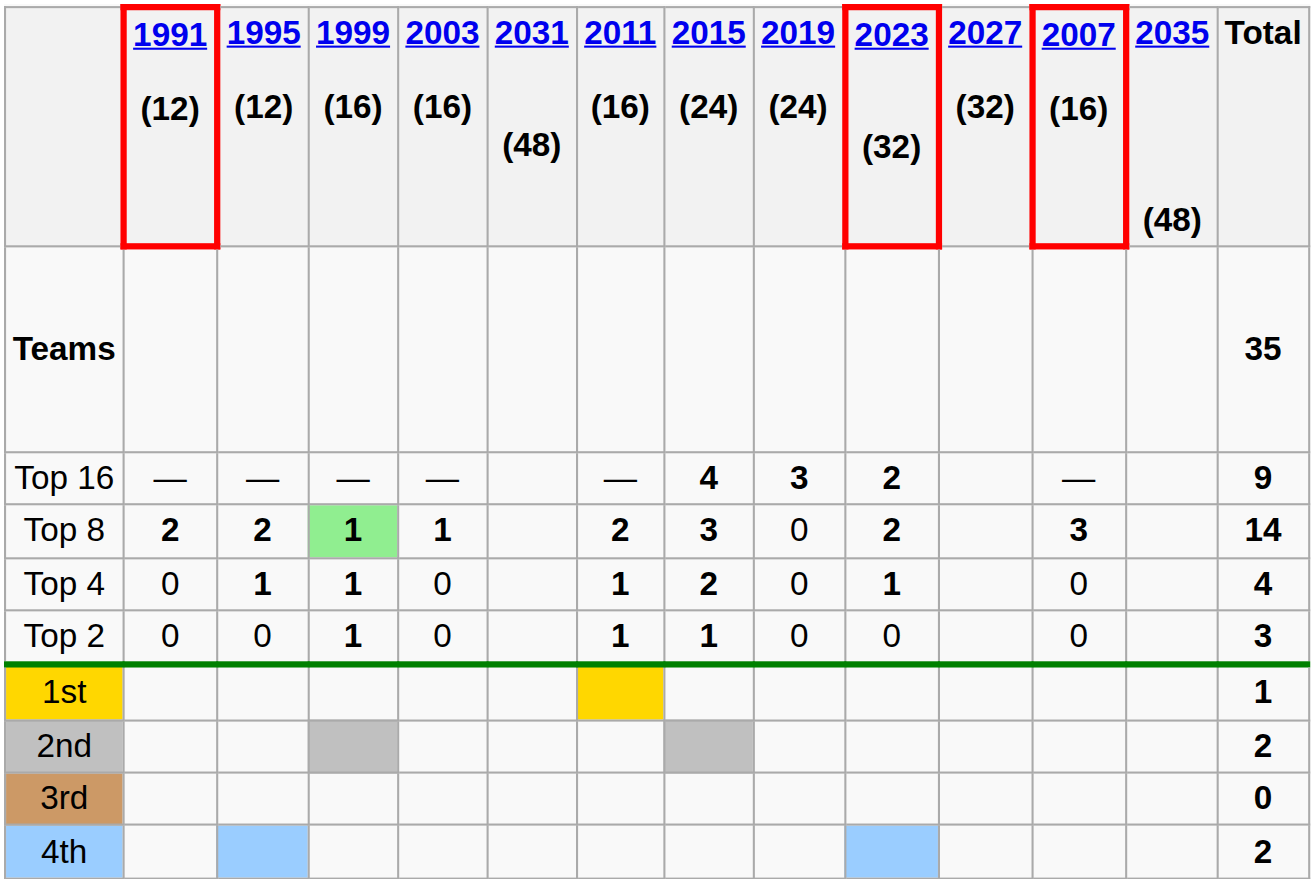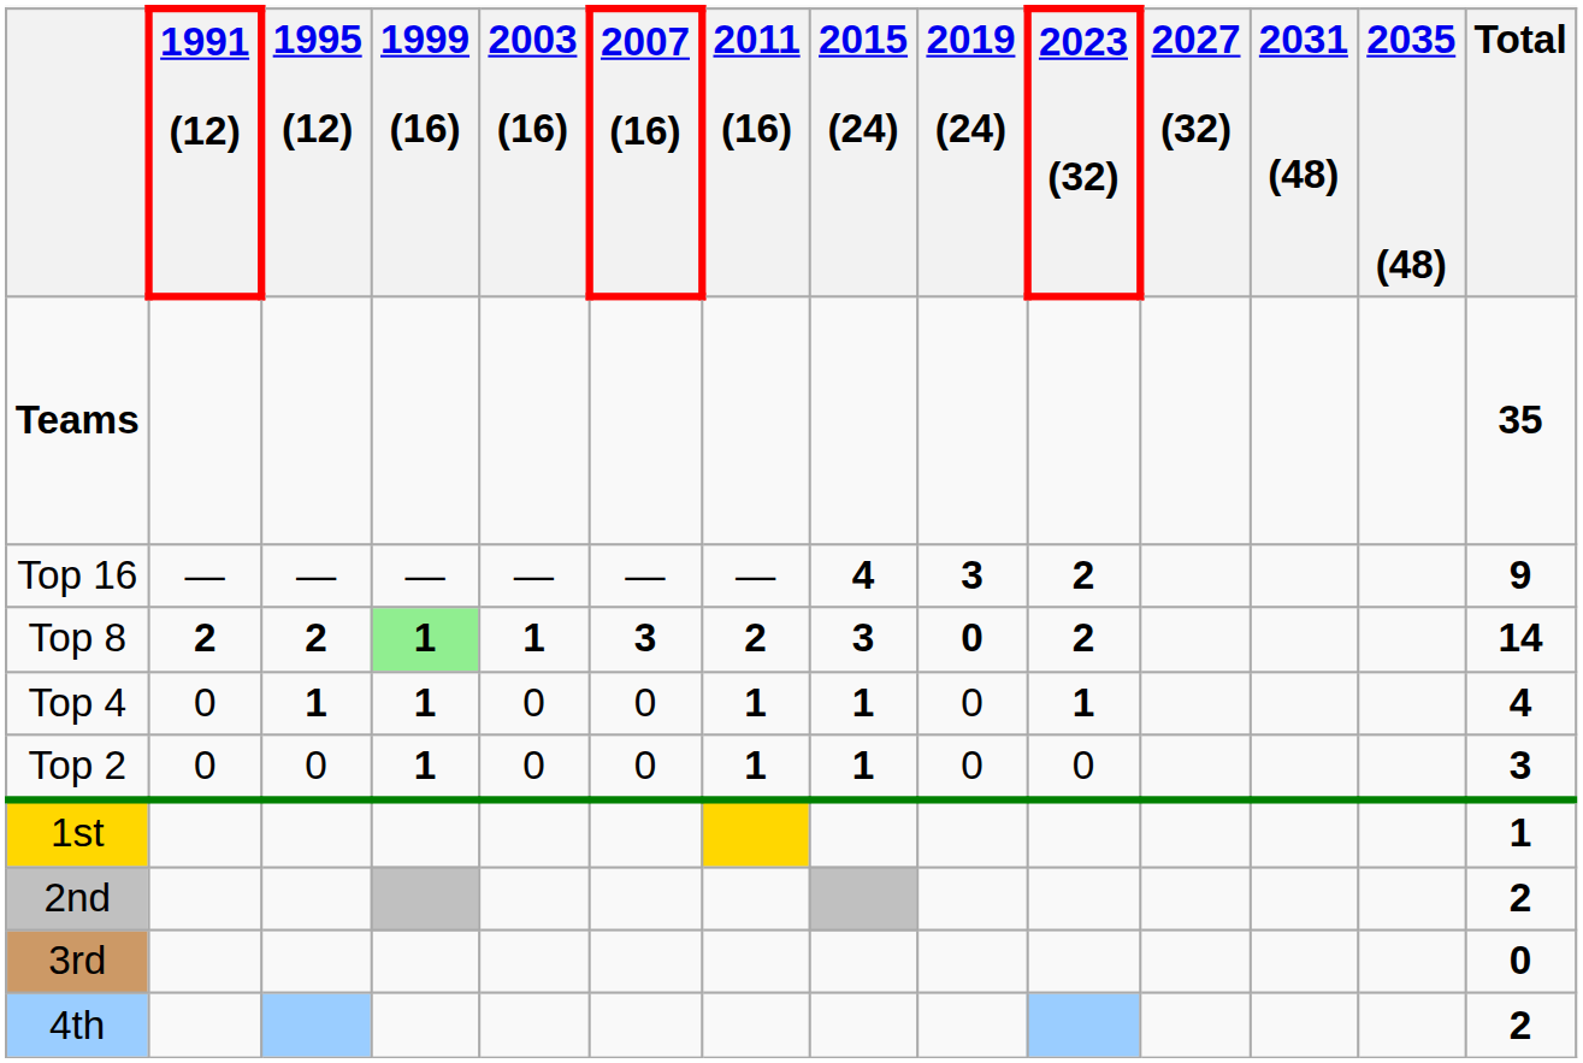 <table class="wikitable" style="text-align: center">
 <tr valign=top>
 <th></th>
 <th style="border:3px solid red"><a href='#'>1991</a><br> <br> (12)</th>
 <th><a href='#'>1995</a><br> <br> (12)</th>
 <th><a href='#'>1999</a><br> <br> (16)</th>
 <th><a href='#'>2003</a><br> <br> (16)</th>
-<th><a href='#'>2031</a><br> <br><br> (48)</th>
+<th style="border:3px solid red"><a href='#'>2007</a><br> <br> (16)</th>
 <th><a href='#'>2011</a><br> <br> (16)</th>
 <th><a href='#'>2015</a><br> <br> (24)</th>
 <th><a href='#'>2019</a><br> <br> (24)</th>
 <th style="border:3px solid red"><a href='#'>2023</a><br> <br><br> (32)</th>
 <th><a href='#'>2027</a><br> <br> (32)</th>
-<th style="border:3px solid red"><a href='#'>2007</a><br> <br> (16)</th>
+<th><a href='#'>2031</a><br> <br><br> (48)</th>
 <th><a href='#'>2035</a><br> <br><br><br><br> (48)</th>
 <th>Total</th>
 </tr>
 <tr>
 <td Teams><strong>Teams</strong></td>
 <td><br><br><br></td>
 <td><br><br></td>
 <td><br><br></td>
 <td><br><br><br></td>
-<td></td>
+<td><br><br><br></td>
 <td><br><br></td>
 <td><br><br><br><br></td>
 <td><br><br><br><br></td>
 <td><br><br><br><br><br></td>
 <td></td>
-<td><br><br><br></td>
+<td></td>
 <td></td>
 <td><strong>35</strong></td>
 </tr>
 <tr>
 <td>Top 16</td>
 <td>—</td>
 <td>—</td>
 <td>—</td>
 <td>—</td>
-<td></td>
+<td>—</td>
 <td>—</td>
 <td><strong>4</strong></td>
 <td><strong>3</strong></td>
 <td><strong>2</strong></td>
 <td></td>
-<td>—</td>
+<td></td>
 <td></td>
 <td><strong>9</strong></td>
 </tr>
 <tr>
 <td>Top 8</td>
 <td><strong>2</strong></td>
 <td><strong>2</strong></td>
 <td style="background: lightgreen;"><strong>1</strong></td>
 <td><strong>1</strong></td>
-<td></td>
+<td><strong>3</strong></td>
 <td><strong>2</strong></td>
 <td><strong>3</strong></td>
-<td>0</td>
+<td><strong>0</strong></td>
 <td><strong>2</strong></td>
 <td></td>
-<td><strong>3</strong></td>
+<td></td>
 <td></td>
 <td><strong>14</strong></td>
 </tr>
 <tr>
 <td>Top 4</td>
 <td>0</td>
 <td><strong>1</strong></td>
 <td><strong>1</strong></td>
 <td>0</td>
-<td></td>
+<td>0</td>
 <td><strong>1</strong></td>
-<td><strong>2</strong></td>
+<td><strong>1</strong></td>
 <td>0</td>
 <td><strong>1</strong></td>
 <td></td>
-<td>0</td>
+<td></td>
 <td></td>
 <td><strong>4</strong></td>
 </tr>
 <tr>
 <td>Top 2</td>
 <td>0</td>
 <td>0</td>
 <td><strong>1</strong></td>
 <td>0</td>
-<td></td>
+<td>0</td>
 <td><strong>1</strong></td>
 <td><strong>1</strong></td>
 <td>0</td>
 <td>0</td>
 <td></td>
-<td>0</td>
+<td></td>
 <td></td>
 <td><strong>3</strong></td>
 </tr>
 <tr style="border-top:3px solid green;">
 <td bgcolor=gold>1st</td>
 <td></td>
 <td></td>
 <td></td>
 <td></td>
 <td></td>
 <td bgcolor=gold></td>
 <td></td>
 <td></td>
 <td></td>
 <td></td>
 <td></td>
 <td></td>
 <td><strong>1</strong></td>
 </tr>
 <tr>
 <td bgcolor=silver>2nd</td>
 <td></td>
 <td></td>
 <td bgcolor=silver></td>
 <td></td>
 <td></td>
 <td></td>
 <td bgcolor=silver></td>
 <td></td>
 <td></td>
 <td></td>
 <td></td>
 <td></td>
 <td><strong>2</strong></td>
 </tr>
 <tr>
 <td bgcolor=#cc9966>3rd</td>
 <td></td>
 <td></td>
 <td></td>
 <td></td>
 <td></td>
 <td></td>
 <td></td>
 <td></td>
 <td></td>
 <td></td>
 <td></td>
 <td></td>
 <td><strong>0</strong></td>
 </tr>
 <tr>
 <td bgcolor=#9acdff>4th</td>
 <td></td>
 <td bgcolor=#9acdff></td>
 <td></td>
 <td></td>
 <td></td>
 <td></td>
 <td></td>
 <td></td>
 <td bgcolor=#9acdff></td>
 <td></td>
 <td></td>
 <td></td>
 <td><strong>2</strong></td>
 </tr>
 </table>
